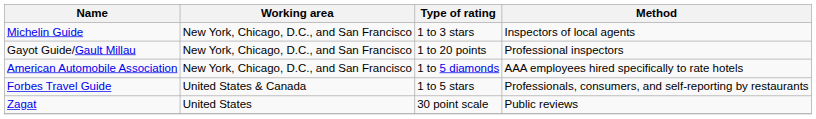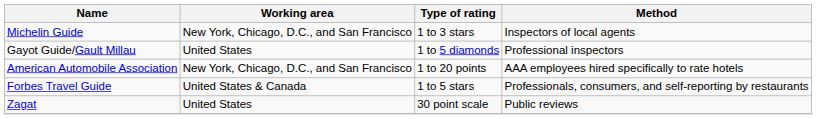 <table class="wikitable sortable">
 <tr>
 <th>Name</th>
 <th>Working area</th>
 <th>Type of rating</th>
 <th>Method</th>
 </tr>
 <tr>
 <td><a href='#'>Michelin Guide</a></td>
 <td>New York, Chicago, D.C., and San Francisco</td>
 <td>1 to 3 stars</td>
 <td>Inspectors of local agents</td>
 </tr>
 <tr>
 <td>Gayot Guide/<a href='#'>Gault Millau</a></td>
-<td>New York, Chicago, D.C., and San Francisco</td>
-<td>1 to 20 points</td>
+<td>United States</td>
+<td>1 to <a href='#'>5 diamonds</a></td>
 <td>Professional inspectors</td>
 </tr>
 <tr>
 <td><a href='#'>American Automobile Association</a></td>
 <td>New York, Chicago, D.C., and San Francisco</td>
-<td>1 to <a href='#'>5 diamonds</a></td>
+<td>1 to 20 points</td>
 <td>AAA employees hired specifically to rate hotels</td>
 </tr>
 <tr>
 <td><a href='#'>Forbes Travel Guide</a></td>
 <td>United States & Canada</td>
 <td>1 to 5 stars</td>
 <td>Professionals, consumers, and self-reporting by restaurants</td>
 </tr>
 <tr>
 <td><a href='#'>Zagat</a></td>
 <td>United States</td>
 <td>30 point scale</td>
 <td>Public reviews</td>
 </tr>
 <tr>
 </tr>
 </table>
